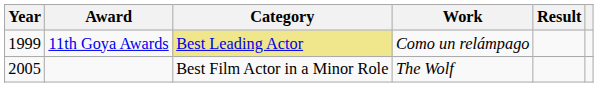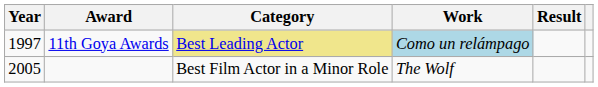 <table class="wikitable sortable plainrowheaders">
 <tr>
 <th>Year</th>
 <th>Award</th>
 <th>Category</th>
 <th>Work</th>
 <th>Result</th>
 <th scope="col" class="unsortable"></th>
 </tr>
 <tr>
-<td align = "center">1999</td>
+<td align = "center">1997</td>
 <td><a href='#'>11th Goya Awards</a></td>
 <td style="background: khaki;"><a href='#'>Best Leading Actor</a></td>
-<td><em>Como un relámpago</em></td>
+<td style="background: lightblue;"><em>Como un relámpago</em></td>
 <td></td>
 <td align = "center"></td>
 </tr>
 <tr>
 <td align = "center">2005</td>
 <td></td>
 <td>Best Film Actor in a Minor Role</td>
 <td><em>The Wolf</em></td>
 <td></td>
 <td align = "center"></td>
 </tr>
 </table>
